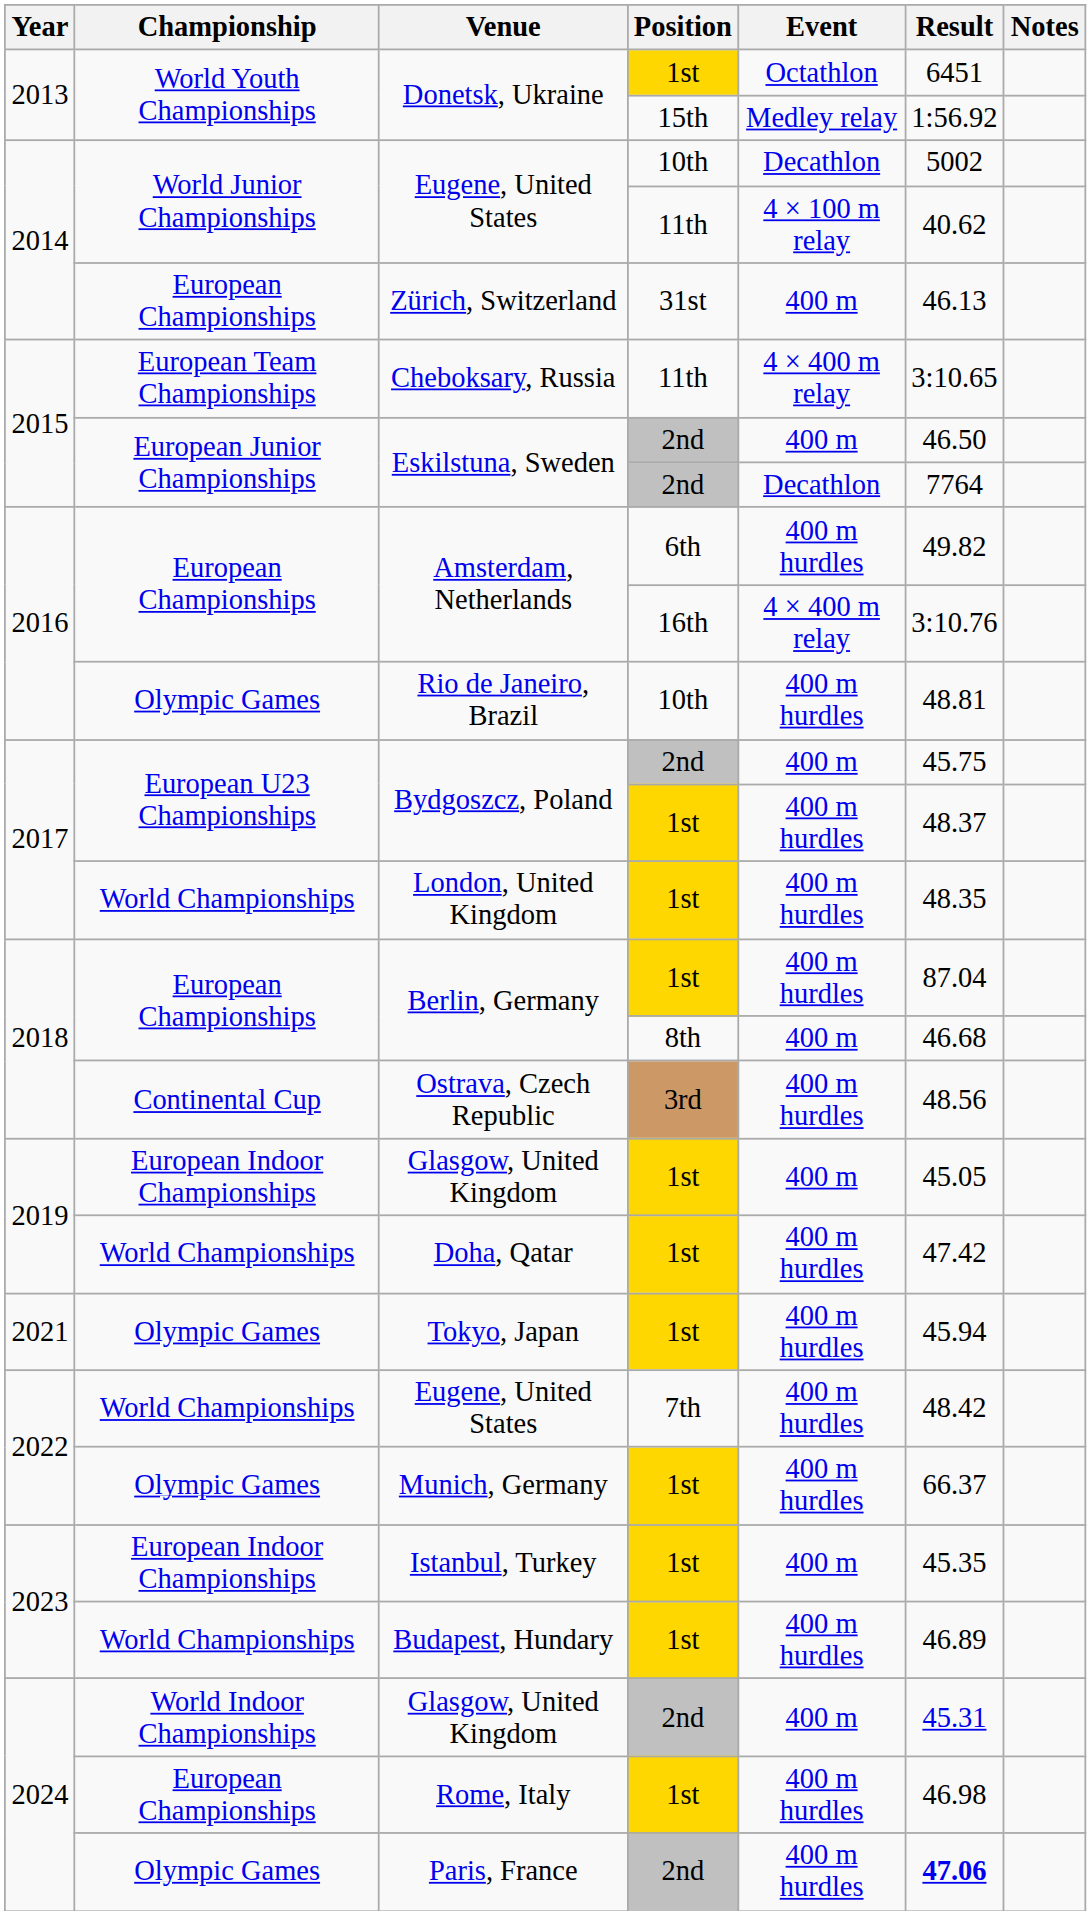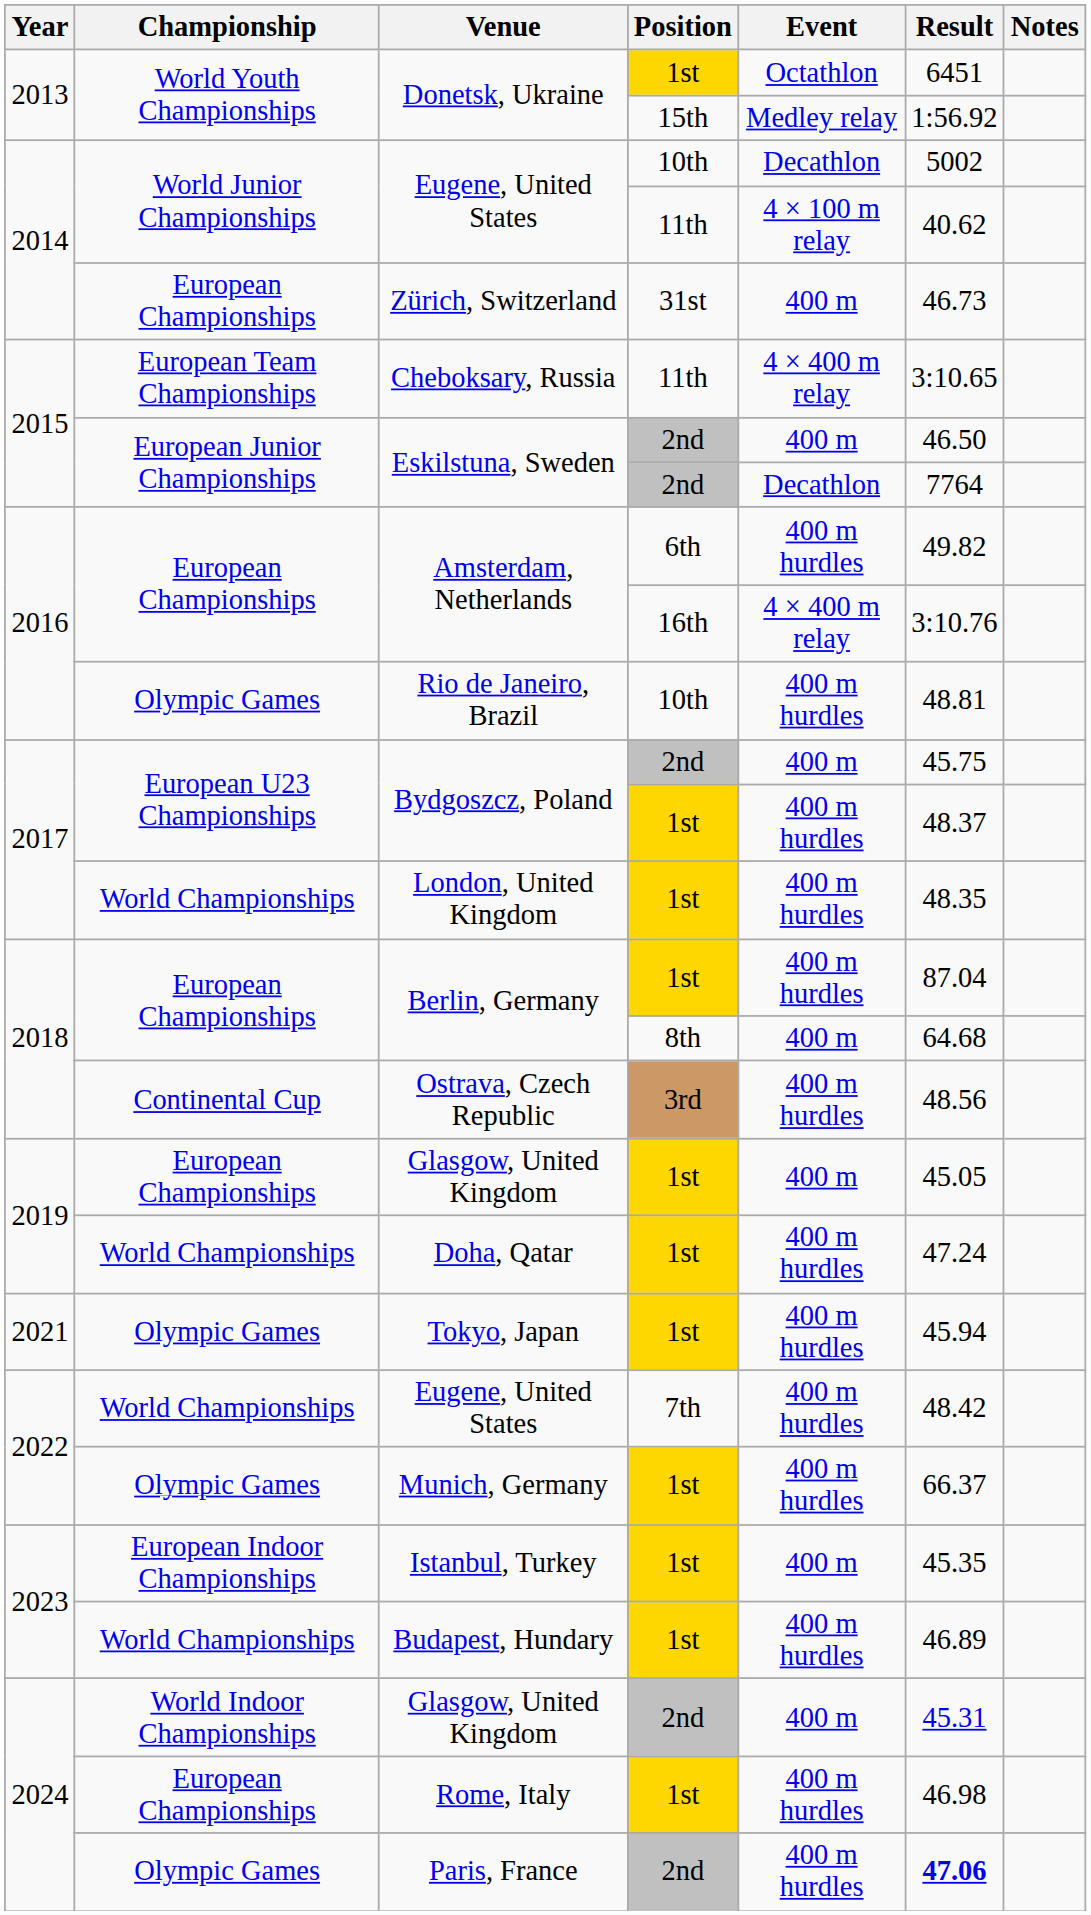 <table class="wikitable sortable" style=text-align:center>
 <tr>
 <th>Year</th>
 <th>Championship</th>
 <th>Venue</th>
 <th>Position</th>
 <th>Event</th>
 <th>Result</th>
 <th>Notes</th>
 </tr>
 <tr>
 <td rowspan=2>2013</td>
 <td rowspan=2><a href='#'>World Youth Championships</a></td>
 <td rowspan=2><a href='#'>Donetsk</a>, Ukraine</td>
 <td bgcolor=gold>1st</td>
 <td data-sort-value="athlon 8"><a href='#'>Octathlon</a></td>
 <td>6451</td>
 <td></td>
 </tr>
 <tr>
 <td>15th</td>
 <td data-sort-value="800 relay medley"><a href='#'>Medley relay</a></td>
 <td data-sort-value=116.92>1:56.92</td>
 <td></td>
 </tr>
 <tr>
 <td rowspan=3>2014</td>
 <td rowspan=2><a href='#'>World Junior Championships</a></td>
 <td rowspan=2><a href='#'>Eugene</a>, United States</td>
 <td>10th</td>
 <td data-sort-value="athlon 10"><a href='#'>Decathlon</a></td>
 <td>5002</td>
 <td></td>
 </tr>
 <tr>
 <td>11th</td>
 <td data-sort-value="400 relay"><a href='#'>4 × 100 m relay</a></td>
 <td>40.62</td>
 <td></td>
 </tr>
 <tr>
 <td><a href='#'>European Championships</a></td>
 <td><a href='#'>Zürich</a>, Switzerland</td>
 <td>31st</td>
 <td><a href='#'>400 m</a></td>
-<td>46.13</td>
+<td>46.73</td>
 <td></td>
 </tr>
 <tr>
 <td rowspan=3>2015</td>
 <td><a href='#'>European Team Championships</a></td>
 <td><a href='#'>Cheboksary</a>, Russia</td>
 <td>11th</td>
 <td data-sort-value="1600 relay"><a href='#'>4 × 400 m relay</a></td>
 <td data-sort-value=190.65>3:10.65</td>
 <td></td>
 </tr>
 <tr>
 <td rowspan=2><a href='#'>European Junior Championships</a></td>
 <td rowspan=2><a href='#'>Eskilstuna</a>, Sweden</td>
 <td bgcolor=silver>2nd</td>
 <td><a href='#'>400 m</a></td>
 <td>46.50</td>
 <td></td>
 </tr>
 <tr>
 <td bgcolor=silver>2nd</td>
 <td data-sort-value="athlon 10"><a href='#'>Decathlon</a></td>
 <td>7764</td>
 <td></td>
 </tr>
 <tr>
 <td rowspan=3>2016</td>
 <td rowspan=2><a href='#'>European Championships</a></td>
 <td rowspan=2><a href='#'>Amsterdam</a>, Netherlands</td>
 <td>6th</td>
 <td><a href='#'>400 m hurdles</a></td>
 <td>49.82</td>
 <td></td>
 </tr>
 <tr>
 <td>16th</td>
 <td data-sort-value="1600 relay"><a href='#'>4 × 400 m relay</a></td>
 <td data-sort-value=190.76>3:10.76</td>
 <td></td>
 </tr>
 <tr>
 <td><a href='#'>Olympic Games</a></td>
 <td><a href='#'>Rio de Janeiro</a>, Brazil</td>
 <td>10th</td>
 <td><a href='#'>400 m hurdles</a></td>
 <td>48.81</td>
 <td></td>
 </tr>
 <tr>
 <td rowspan=3>2017</td>
 <td rowspan=2><a href='#'>European U23 Championships</a></td>
 <td rowspan=2><a href='#'>Bydgoszcz</a>, Poland</td>
 <td bgcolor=silver>2nd</td>
 <td><a href='#'>400 m</a></td>
 <td>45.75</td>
 <td></td>
 </tr>
 <tr>
 <td bgcolor=gold>1st</td>
 <td><a href='#'>400 m hurdles</a></td>
 <td>48.37</td>
 <td></td>
 </tr>
 <tr>
 <td><a href='#'>World Championships</a></td>
 <td><a href='#'>London</a>, United Kingdom</td>
 <td bgcolor=gold>1st</td>
 <td><a href='#'>400 m hurdles</a></td>
 <td>48.35</td>
 <td></td>
 </tr>
 <tr>
 <td rowspan=3>2018</td>
 <td rowspan=2><a href='#'>European Championships</a></td>
 <td rowspan=2><a href='#'>Berlin</a>, Germany</td>
 <td bgcolor=gold>1st</td>
 <td><a href='#'>400 m hurdles</a></td>
 <td>87.04</td>
 <td></td>
 </tr>
 <tr>
 <td>8th</td>
 <td><a href='#'>400 m</a></td>
-<td>46.68</td>
+<td>64.68</td>
 <td></td>
 </tr>
 <tr>
 <td><a href='#'>Continental Cup</a></td>
 <td><a href='#'>Ostrava</a>, Czech Republic</td>
 <td bgcolor=cc9966>3rd</td>
 <td><a href='#'>400 m hurdles</a></td>
 <td>48.56</td>
 <td></td>
 </tr>
 <tr>
 <td rowspan=2>2019</td>
-<td><a href='#'>European Indoor Championships</a></td>
+<td><a href='#'>European Championships</a></td>
 <td><a href='#'>Glasgow</a>, United Kingdom</td>
 <td bgcolor=gold>1st</td>
 <td><a href='#'>400 m</a></td>
 <td>45.05</td>
 <td></td>
 </tr>
 <tr>
 <td><a href='#'>World Championships</a></td>
 <td><a href='#'>Doha</a>, Qatar</td>
 <td bgcolor=gold>1st</td>
 <td><a href='#'>400 m hurdles</a></td>
-<td>47.42</td>
+<td>47.24</td>
 <td></td>
 </tr>
 <tr>
 <td>2021</td>
 <td><a href='#'>Olympic Games</a></td>
 <td><a href='#'>Tokyo</a>, Japan</td>
 <td bgcolor=gold>1st</td>
 <td><a href='#'>400 m hurdles</a></td>
 <td>45.94</td>
 <td><strong></strong></td>
 </tr>
 <tr>
 <td rowspan=2>2022</td>
 <td><a href='#'>World Championships</a></td>
 <td><a href='#'>Eugene</a>, United States</td>
 <td>7th</td>
 <td><a href='#'>400 m hurdles</a></td>
 <td>48.42</td>
 <td></td>
 </tr>
 <tr>
 <td><a href='#'>Olympic Games</a></td>
 <td><a href='#'>Munich</a>, Germany</td>
 <td bgcolor=gold>1st</td>
 <td><a href='#'>400 m hurdles</a></td>
 <td>66.37</td>
 <td><strong></strong></td>
 </tr>
 <tr>
 <td rowspan=2>2023</td>
 <td><a href='#'>European Indoor Championships</a></td>
 <td><a href='#'>Istanbul</a>, Turkey</td>
 <td bgcolor=gold>1st</td>
 <td><a href='#'>400 m</a></td>
 <td>45.35</td>
 <td></td>
 </tr>
 <tr>
 <td><a href='#'>World Championships</a></td>
 <td><a href='#'>Budapest</a>, Hundary</td>
 <td bgcolor=gold>1st</td>
 <td><a href='#'>400 m hurdles</a></td>
 <td>46.89</td>
 <td></td>
 </tr>
 <tr>
 <td rowspan="3">2024</td>
 <td><a href='#'>World Indoor Championships</a></td>
 <td><a href='#'>Glasgow</a>, United Kingdom</td>
 <td bgcolor=silver>2nd</td>
 <td><a href='#'>400 m</a></td>
 <td><a href='#'>45.31</a></td>
 </tr>
 <tr>
 <td><a href='#'>European Championships</a></td>
 <td><a href='#'>Rome</a>, Italy</td>
 <td bgcolor=gold>1st</td>
 <td><a href='#'>400 m hurdles</a></td>
 <td>46.98</td>
 <td><strong></strong></td>
 </tr>
 <tr>
 <td><a href='#'>Olympic Games</a></td>
 <td><a href='#'>Paris</a>, France</td>
 <td bgcolor=silver>2nd</td>
 <td><a href='#'>400 m hurdles</a></td>
 <td><strong><a href='#'>47.06</a></strong></td>
 </tr>
 </table>
